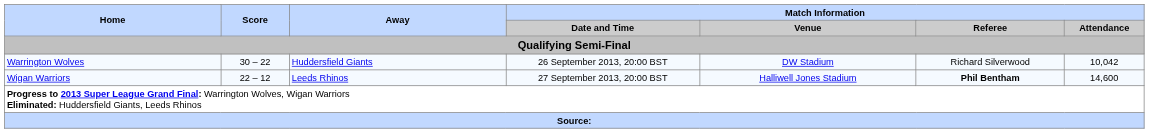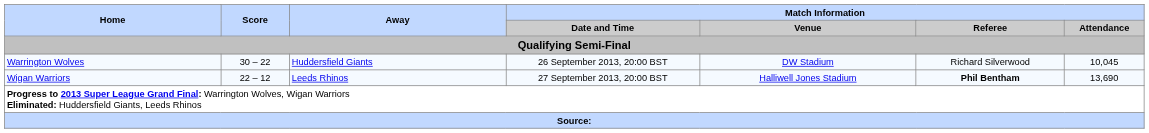 <table border=1 style="border-collapse:collapse; font-size:80%; text-align:center;" cellpadding=3 cellspacing=0 width=100%>
 <tr bgcolor=#C1D8FF>
 <th rowspan=2 width=19%>Home</th>
 <th rowspan=2 width=6%>Score</th>
 <th rowspan=2 width=19%>Away</th>
 <th colspan=6>Match Information</th>
 </tr>
 <tr bgcolor=#CCCCCC>
 <th width=17%>Date and Time</th>
 <th width=19%>Venue</th>
 <th width=13%>Referee</th>
 <th width=7%>Attendance</th>
 </tr>
 <tr>
 <td style="background:#C0C0C0;" align=center colspan=9><big><strong>Qualifying Semi-Final</strong></big></td>
 </tr>
 <tr bgcolor=#F5FAFF>
 <td align=left> <a href='#'>Warrington Wolves</a></td>
 <td>30 – 22</td>
 <td align=left> <a href='#'>Huddersfield Giants</a></td>
 <td>26 September 2013, 20:00 BST</td>
 <td><a href='#'>DW Stadium</a></td>
 <td>Richard Silverwood</td>
-<td>10,042</td>
+<td>10,045</td>
 </tr>
 <tr bgcolor=#F5FAFF>
 <td align=left> <a href='#'>Wigan Warriors</a></td>
 <td>22 – 12</td>
 <td align=left> <a href='#'>Leeds Rhinos</a></td>
 <td>27 September 2013, 20:00 BST</td>
 <td><a href='#'>Halliwell Jones Stadium</a></td>
 <td><strong>Phil Bentham</strong></td>
-<td>14,600</td>
+<td>13,690</td>
 </tr>
 <tr>
 <td colspan="7" align="left"><strong>Progress to <a href='#'>2013 Super League Grand Final</a>:</strong> Warrington Wolves, Wigan Warriors <br><strong>Eliminated:</strong> Huddersfield Giants, Leeds Rhinos</td>
 </tr>
 <tr bgcolor=#C1D8FF>
 <th colspan=12>Source:</th>
 </tr>
 </table>
